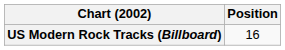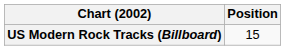 <table class="wikitable plainrowheaders" style="text-align:center">
 <tr>
 <th scope="col">Chart (2002)</th>
 <th scope="col">Position</th>
 </tr>
 <tr>
 <th scope="row">US Modern Rock Tracks (<em>Billboard</em>)</th>
-<td>16</td>
+<td>15</td>
 </tr>
 </table>
